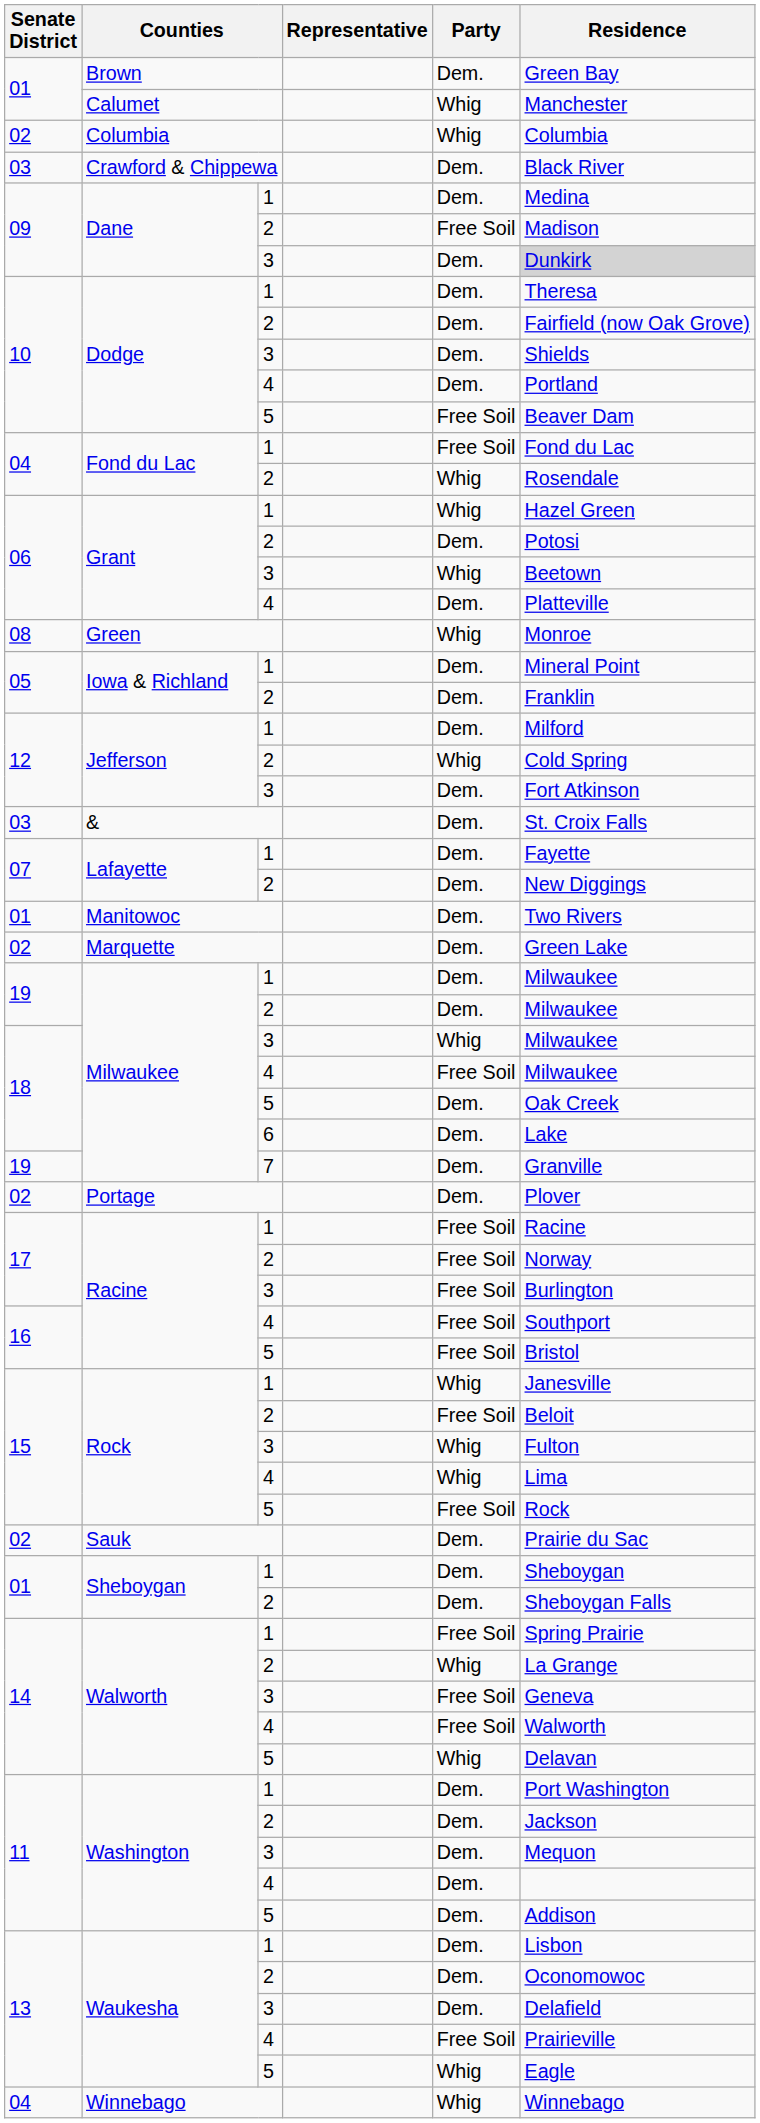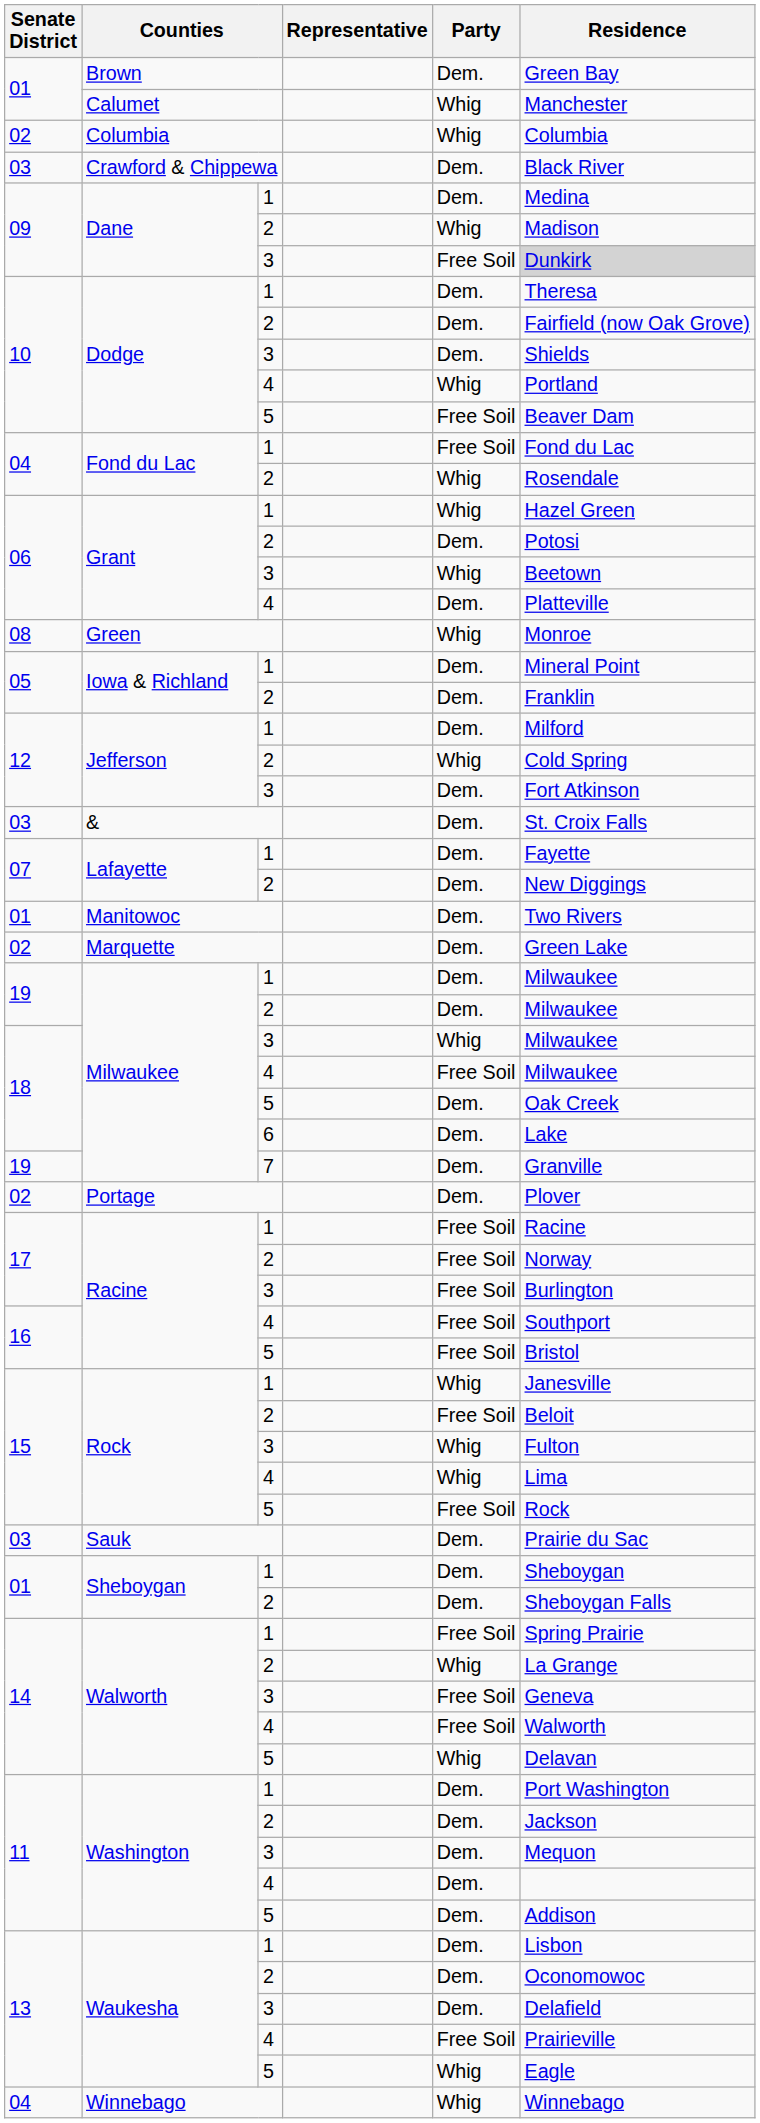 <table class="wikitable sortable">
 <tr>
 <th>Senate<br>District</th>
 <th colspan="2">Counties</th>
 <th>Representative</th>
 <th>Party</th>
 <th>Residence</th>
 </tr>
 <tr>
 <td rowspan="2"><a href='#'>01</a></td>
 <td colspan="2"><a href='#'>Brown</a></td>
 <td></td>
 <td>Dem.</td>
 <td><a href='#'>Green Bay</a></td>
 </tr>
 <tr>
 <td colspan="2"><a href='#'>Calumet</a></td>
 <td></td>
 <td>Whig</td>
 <td><a href='#'>Manchester</a></td>
 </tr>
 <tr>
 <td><a href='#'>02</a></td>
 <td colspan="2"><a href='#'>Columbia</a></td>
 <td></td>
 <td>Whig</td>
 <td><a href='#'>Columbia</a></td>
 </tr>
 <tr>
 <td><a href='#'>03</a></td>
 <td colspan="2"><a href='#'>Crawford</a> & <a href='#'>Chippewa</a></td>
 <td></td>
 <td>Dem.</td>
 <td><a href='#'>Black River</a></td>
 </tr>
 <tr>
 <td rowspan="3"><a href='#'>09</a></td>
 <td rowspan="3"><a href='#'>Dane</a></td>
 <td>1</td>
 <td></td>
 <td>Dem.</td>
 <td><a href='#'>Medina</a></td>
 </tr>
 <tr>
 <td>2</td>
 <td></td>
-<td>Free Soil</td>
+<td>Whig</td>
 <td><a href='#'>Madison</a></td>
 </tr>
 <tr>
 <td>3</td>
 <td></td>
-<td>Dem.</td>
+<td>Free Soil</td>
 <td style="background: lightgrey;"><a href='#'>Dunkirk</a></td>
 </tr>
 <tr>
 <td rowspan="5"><a href='#'>10</a></td>
 <td rowspan="5"><a href='#'>Dodge</a></td>
 <td>1</td>
 <td></td>
 <td>Dem.</td>
 <td><a href='#'>Theresa</a></td>
 </tr>
 <tr>
 <td>2</td>
 <td></td>
 <td>Dem.</td>
 <td><a href='#'>Fairfield (now Oak Grove)</a></td>
 </tr>
 <tr>
 <td>3</td>
 <td></td>
 <td>Dem.</td>
 <td><a href='#'>Shields</a></td>
 </tr>
 <tr>
 <td>4</td>
 <td></td>
-<td>Dem.</td>
+<td>Whig</td>
 <td><a href='#'>Portland</a></td>
 </tr>
 <tr>
 <td>5</td>
 <td></td>
 <td>Free Soil</td>
 <td><a href='#'>Beaver Dam</a></td>
 </tr>
 <tr>
 <td rowspan="2"><a href='#'>04</a></td>
 <td rowspan="2"><a href='#'>Fond du Lac</a></td>
 <td>1</td>
 <td></td>
 <td>Free Soil</td>
 <td><a href='#'>Fond du Lac</a></td>
 </tr>
 <tr>
 <td>2</td>
 <td></td>
 <td>Whig</td>
 <td><a href='#'>Rosendale</a></td>
 </tr>
 <tr>
 <td rowspan="4"><a href='#'>06</a></td>
 <td rowspan="4"><a href='#'>Grant</a></td>
 <td>1</td>
 <td></td>
 <td>Whig</td>
 <td><a href='#'>Hazel Green</a></td>
 </tr>
 <tr>
 <td>2</td>
 <td></td>
 <td>Dem.</td>
 <td><a href='#'>Potosi</a></td>
 </tr>
 <tr>
 <td>3</td>
 <td></td>
 <td>Whig</td>
 <td><a href='#'>Beetown</a></td>
 </tr>
 <tr>
 <td>4</td>
 <td></td>
 <td>Dem.</td>
 <td><a href='#'>Platteville</a></td>
 </tr>
 <tr>
 <td><a href='#'>08</a></td>
 <td colspan="2"><a href='#'>Green</a></td>
 <td></td>
 <td>Whig</td>
 <td><a href='#'>Monroe</a></td>
 </tr>
 <tr>
 <td rowspan="2"><a href='#'>05</a></td>
 <td rowspan="2"><a href='#'>Iowa</a> & <a href='#'>Richland</a></td>
 <td>1</td>
 <td></td>
 <td>Dem.</td>
 <td><a href='#'>Mineral Point</a></td>
 </tr>
 <tr>
 <td>2</td>
 <td></td>
 <td>Dem.</td>
 <td><a href='#'>Franklin</a></td>
 </tr>
 <tr>
 <td rowspan="3"><a href='#'>12</a></td>
 <td rowspan="3"><a href='#'>Jefferson</a></td>
 <td>1</td>
 <td></td>
 <td>Dem.</td>
 <td><a href='#'>Milford</a></td>
 </tr>
 <tr>
 <td>2</td>
 <td></td>
 <td>Whig</td>
 <td><a href='#'>Cold Spring</a></td>
 </tr>
 <tr>
 <td>3</td>
 <td></td>
 <td>Dem.</td>
 <td><a href='#'>Fort Atkinson</a></td>
 </tr>
 <tr>
 <td><a href='#'>03</a></td>
 <td colspan="2"> & </td>
 <td></td>
 <td>Dem.</td>
 <td><a href='#'>St. Croix Falls</a></td>
 </tr>
 <tr>
 <td rowspan="2"><a href='#'>07</a></td>
 <td rowspan="2"><a href='#'>Lafayette</a></td>
 <td>1</td>
 <td></td>
 <td>Dem.</td>
 <td><a href='#'>Fayette</a></td>
 </tr>
 <tr>
 <td>2</td>
 <td></td>
 <td>Dem.</td>
 <td><a href='#'>New Diggings</a></td>
 </tr>
 <tr>
 <td><a href='#'>01</a></td>
 <td colspan="2"><a href='#'>Manitowoc</a></td>
 <td></td>
 <td>Dem.</td>
 <td><a href='#'>Two Rivers</a></td>
 </tr>
 <tr>
 <td><a href='#'>02</a></td>
 <td colspan="2"><a href='#'>Marquette</a></td>
 <td></td>
 <td>Dem.</td>
 <td><a href='#'>Green Lake</a></td>
 </tr>
 <tr>
 <td rowspan="2"><a href='#'>19</a></td>
 <td rowspan="7"><a href='#'>Milwaukee</a></td>
 <td>1</td>
 <td></td>
 <td>Dem.</td>
 <td><a href='#'>Milwaukee</a></td>
 </tr>
 <tr>
 <td>2</td>
 <td></td>
 <td>Dem.</td>
 <td><a href='#'>Milwaukee</a></td>
 </tr>
 <tr>
 <td rowspan="4"><a href='#'>18</a></td>
 <td>3</td>
 <td></td>
 <td>Whig</td>
 <td><a href='#'>Milwaukee</a></td>
 </tr>
 <tr>
 <td>4</td>
 <td></td>
 <td>Free Soil</td>
 <td><a href='#'>Milwaukee</a></td>
 </tr>
 <tr>
 <td>5</td>
 <td></td>
 <td>Dem.</td>
 <td><a href='#'>Oak Creek</a></td>
 </tr>
 <tr>
 <td>6</td>
 <td></td>
 <td>Dem.</td>
 <td><a href='#'>Lake</a></td>
 </tr>
 <tr>
 <td><a href='#'>19</a></td>
 <td>7</td>
 <td></td>
 <td>Dem.</td>
 <td><a href='#'>Granville</a></td>
 </tr>
 <tr>
 <td><a href='#'>02</a></td>
 <td colspan="2"><a href='#'>Portage</a></td>
 <td></td>
 <td>Dem.</td>
 <td><a href='#'>Plover</a></td>
 </tr>
 <tr>
 <td rowspan="3"><a href='#'>17</a></td>
 <td rowspan="5"><a href='#'>Racine</a></td>
 <td>1</td>
 <td></td>
 <td>Free Soil</td>
 <td><a href='#'>Racine</a></td>
 </tr>
 <tr>
 <td>2</td>
 <td></td>
 <td>Free Soil</td>
 <td><a href='#'>Norway</a></td>
 </tr>
 <tr>
 <td>3</td>
 <td></td>
 <td>Free Soil</td>
 <td><a href='#'>Burlington</a></td>
 </tr>
 <tr>
 <td rowspan="2"><a href='#'>16</a></td>
 <td>4</td>
 <td></td>
 <td>Free Soil</td>
 <td><a href='#'>Southport</a></td>
 </tr>
 <tr>
 <td>5</td>
 <td></td>
 <td>Free Soil</td>
 <td><a href='#'>Bristol</a></td>
 </tr>
 <tr>
 <td rowspan="5"><a href='#'>15</a></td>
 <td rowspan="5"><a href='#'>Rock</a></td>
 <td>1</td>
 <td></td>
 <td>Whig</td>
 <td><a href='#'>Janesville</a></td>
 </tr>
 <tr>
 <td>2</td>
 <td></td>
 <td>Free Soil</td>
 <td><a href='#'>Beloit</a></td>
 </tr>
 <tr>
 <td>3</td>
 <td></td>
 <td>Whig</td>
 <td><a href='#'>Fulton</a></td>
 </tr>
 <tr>
 <td>4</td>
 <td></td>
 <td>Whig</td>
 <td><a href='#'>Lima</a></td>
 </tr>
 <tr>
 <td>5</td>
 <td></td>
 <td>Free Soil</td>
 <td><a href='#'>Rock</a></td>
 </tr>
 <tr>
-<td><a href='#'>02</a></td>
+<td><a href='#'>03</a></td>
 <td colspan="2"><a href='#'>Sauk</a></td>
 <td></td>
 <td>Dem.</td>
 <td><a href='#'>Prairie du Sac</a></td>
 </tr>
 <tr>
 <td rowspan="2"><a href='#'>01</a></td>
 <td rowspan="2"><a href='#'>Sheboygan</a></td>
 <td>1</td>
 <td></td>
 <td>Dem.</td>
 <td><a href='#'>Sheboygan</a></td>
 </tr>
 <tr>
 <td>2</td>
 <td></td>
 <td>Dem.</td>
 <td><a href='#'>Sheboygan Falls</a></td>
 </tr>
 <tr>
 <td rowspan="5"><a href='#'>14</a></td>
 <td rowspan="5"><a href='#'>Walworth</a></td>
 <td>1</td>
 <td></td>
 <td>Free Soil</td>
 <td><a href='#'>Spring Prairie</a></td>
 </tr>
 <tr>
 <td>2</td>
 <td></td>
 <td>Whig</td>
 <td><a href='#'>La Grange</a></td>
 </tr>
 <tr>
 <td>3</td>
 <td></td>
 <td>Free Soil</td>
 <td><a href='#'>Geneva</a></td>
 </tr>
 <tr>
 <td>4</td>
 <td></td>
 <td>Free Soil</td>
 <td><a href='#'>Walworth</a></td>
 </tr>
 <tr>
 <td>5</td>
 <td></td>
 <td>Whig</td>
 <td><a href='#'>Delavan</a></td>
 </tr>
 <tr>
 <td rowspan="5"><a href='#'>11</a></td>
 <td rowspan="5"><a href='#'>Washington</a></td>
 <td>1</td>
 <td></td>
 <td>Dem.</td>
 <td><a href='#'>Port Washington</a></td>
 </tr>
 <tr>
 <td>2</td>
 <td></td>
 <td>Dem.</td>
 <td><a href='#'>Jackson</a></td>
 </tr>
 <tr>
 <td>3</td>
 <td></td>
 <td>Dem.</td>
 <td><a href='#'>Mequon</a></td>
 </tr>
 <tr>
 <td>4</td>
 <td></td>
 <td>Dem.</td>
 <td></td>
 </tr>
 <tr>
 <td>5</td>
 <td></td>
 <td>Dem.</td>
 <td><a href='#'>Addison</a></td>
 </tr>
 <tr>
 <td rowspan="5"><a href='#'>13</a></td>
 <td rowspan="5"><a href='#'>Waukesha</a></td>
 <td>1</td>
 <td></td>
 <td>Dem.</td>
 <td><a href='#'>Lisbon</a></td>
 </tr>
 <tr>
 <td>2</td>
 <td></td>
 <td>Dem.</td>
 <td><a href='#'>Oconomowoc</a></td>
 </tr>
 <tr>
 <td>3</td>
 <td></td>
 <td>Dem.</td>
 <td><a href='#'>Delafield</a></td>
 </tr>
 <tr>
 <td>4</td>
 <td></td>
 <td>Free Soil</td>
 <td><a href='#'>Prairieville</a></td>
 </tr>
 <tr>
 <td>5</td>
 <td></td>
 <td>Whig</td>
 <td><a href='#'>Eagle</a></td>
 </tr>
 <tr>
 <td><a href='#'>04</a></td>
 <td colspan="2"><a href='#'>Winnebago</a></td>
 <td></td>
 <td>Whig</td>
 <td><a href='#'>Winnebago</a></td>
 </tr>
 </table>
